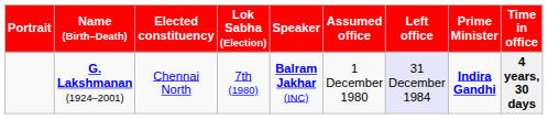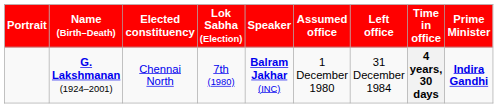 <table class="wikitable sortable" style="text-align:center;">
 <tr>
 <th style="background-color:#FF0000; color:white;">Portrait</th>
 <th style="background-color:#FF0000; color:white;">Name<br><small>(Birth–Death)</small></th>
 <th style="background-color:#FF0000; color:white;">Elected constituency</th>
 <th style="background-color:#FF0000; color:white;">Lok Sabha<br><small>(Election)</small></th>
 <th style="background-color:#FF0000; color:white;">Speaker</th>
 <th style="background-color:#FF0000; color:white;">Assumed office</th>
 <th style="background-color:#FF0000; color:white;">Left office</th>
+<th style="background-color:#FF0000; color:white;">Time in office</th>
 <th style="background-color:#FF0000; color:white;">Prime Minister</th>
-<th style="background-color:#FF0000; color:white;">Time in office</th>
 </tr>
 <tr>
 <td></td>
 <td><strong><a href='#'>G. Lakshmanan</a></strong><br><small>(1924–2001)</small></td>
 <td><a href='#'>Chennai North</a></td>
 <td><a href='#'>7th</a><br><small><a href='#'>(1980)</a></small></td>
 <td><strong><a href='#'>Balram Jakhar</a></strong><br><small><a href='#'>(INC)</a></small></td>
 <td>1 December 1980</td>
-<td style="background: lavender;">31 December 1984</td>
+<td>31 December 1984</td>
+<th>4 years, 30 days</th>
 <td><strong><a href='#'>Indira Gandhi</a></strong></td>
-<th>4 years, 30 days</th>
 </tr>
 </table>
